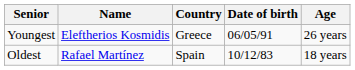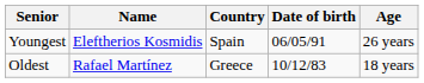 <table class="wikitable">
 <tr>
 <th>Senior</th>
 <th>Name</th>
 <th>Country</th>
 <th>Date of birth</th>
 <th>Age</th>
 </tr>
 <tr>
 <td>Youngest</td>
 <td><a href='#'>Eleftherios Kosmidis</a></td>
-<td>Greece </td>
+<td>Spain </td>
 <td>06/05/91</td>
 <td>26 years</td>
 </tr>
 <tr>
 <td>Oldest</td>
 <td><a href='#'>Rafael Martínez</a></td>
-<td>Spain </td>
+<td>Greece </td>
 <td>10/12/83</td>
 <td>18 years</td>
 </tr>
 </table>
